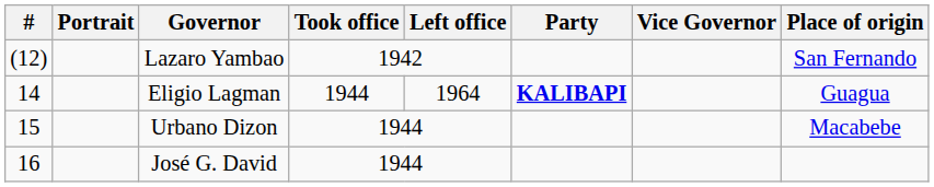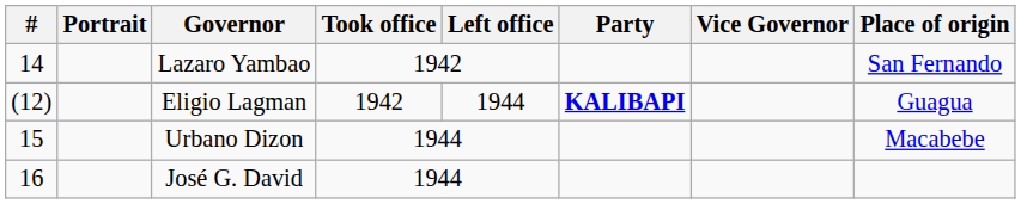 <table class="wikitable" style="text-align:center;">
 <tr>
 <th>#</th>
 <th>Portrait</th>
 <th>Governor</th>
 <th>Took office</th>
 <th>Left office</th>
 <th>Party</th>
 <th>Vice Governor</th>
 <th>Place of origin</th>
 </tr>
 <tr>
-<td>(12)</td>
+<td>14</td>
 <td></td>
 <td>Lazaro Yambao</td>
 <td colspan="2">1942</td>
 <td></td>
 <td></td>
 <td><a href='#'>San Fernando</a></td>
 </tr>
 <tr>
-<td>14</td>
+<td>(12)</td>
 <td></td>
 <td>Eligio Lagman</td>
+<td>1942</td>
 <td>1944</td>
-<td>1964</td>
 <td><strong><a href='#'>KALIBAPI</a></strong></td>
 <td></td>
 <td><a href='#'>Guagua</a></td>
 </tr>
 <tr>
 <td>15</td>
 <td></td>
 <td>Urbano Dizon</td>
 <td colspan="2">1944</td>
 <td></td>
 <td></td>
 <td><a href='#'>Macabebe</a></td>
 </tr>
 <tr>
 <td>16</td>
 <td></td>
 <td>José G. David</td>
 <td colspan="2">1944</td>
 <td></td>
 <td></td>
 <td></td>
 </tr>
 </table>
